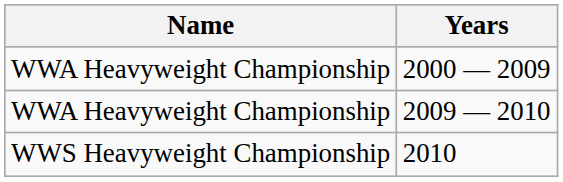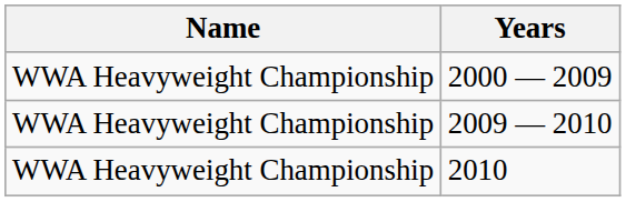 <table class="wikitable" border="1">
 <tr>
 <th>Name</th>
 <th>Years</th>
 </tr>
 <tr>
 <td>WWA Heavyweight Championship</td>
 <td>2000 — 2009</td>
 </tr>
 <tr>
 <td>WWA Heavyweight Championship</td>
 <td>2009 — 2010</td>
 </tr>
 <tr>
-<td>WWS Heavyweight Championship</td>
+<td>WWA Heavyweight Championship</td>
 <td>2010</td>
 </tr>
 </table>
